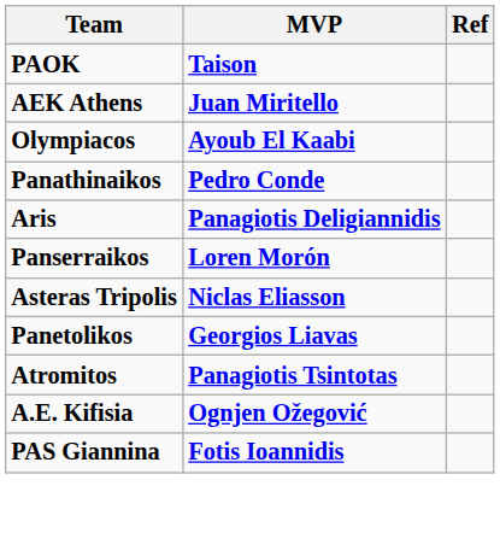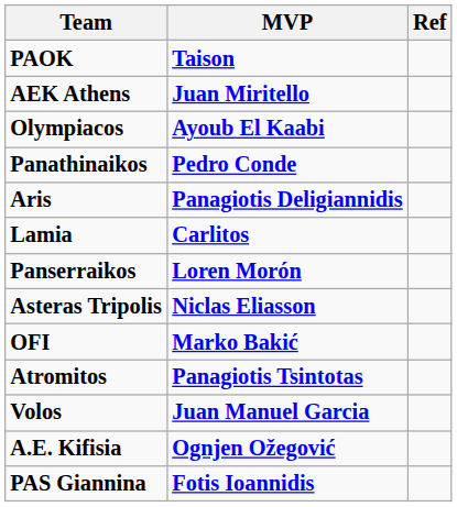 <table class="wikitable sortable" style="text-align: left;">
 <tr>
 <th>Team</th>
 <th>MVP</th>
 <th>Ref</th>
 </tr>
 <tr>
 <td><strong>PAOK</strong></td>
 <td> <strong><a href='#'>Taison</a></strong></td>
 <td align="center"></td>
 </tr>
 <tr>
 <td><strong>AEK Athens</strong></td>
 <td> <strong><a href='#'>Juan Miritello</a></strong></td>
 <td align="center"></td>
 </tr>
 <tr>
 <td><strong>Olympiacos</strong></td>
 <td> <strong><a href='#'>Ayoub El Kaabi</a></strong></td>
 <td align="center"></td>
 </tr>
 <tr>
 <td><strong>Panathinaikos</strong></td>
 <td> <strong><a href='#'>Pedro Conde</a></strong></td>
 <td align="center"></td>
 </tr>
 <tr>
 <td><strong>Aris</strong></td>
 <td> <strong><a href='#'>Panagiotis Deligiannidis</a></strong></td>
 <td align="center"></td>
 </tr>
 <tr>
+<td><strong>Lamia</strong></td>
+<td> <strong><a href='#'>Carlitos</a></strong></td>
+<td align="center"></td>
+</tr>
+<tr>
 <td><strong>Panserraikos</strong></td>
 <td> <strong><a href='#'>Loren Morón</a></strong></td>
 <td align="center"></td>
 </tr>
 <tr>
 <td><strong>Asteras Tripolis</strong></td>
 <td> <strong><a href='#'>Niclas Eliasson</a></strong></td>
 <td align="center"></td>
 </tr>
 <tr>
-<td><strong>Panetolikos</strong></td>
-<td> <strong><a href='#'>Georgios Liavas</a></strong></td>
+<td><strong>OFI</strong></td>
+<td> <strong><a href='#'>Marko Bakić</a></strong></td>
 <td align="center"></td>
 </tr>
 <tr>
 <td><strong>Atromitos</strong></td>
 <td> <strong><a href='#'>Panagiotis Tsintotas</a></strong></td>
+<td align="center"></td>
+</tr>
+<tr>
+<td><strong>Volos</strong></td>
+<td> <strong><a href='#'>Juan Manuel Garcia</a></strong></td>
 <td align="center"></td>
 </tr>
 <tr>
 <td><strong>A.E. Kifisia</strong></td>
 <td> <strong><a href='#'>Ognjen Ožegović</a></strong></td>
 <td align="center"></td>
 </tr>
 <tr>
 <td><strong>PAS Giannina</strong></td>
 <td> <strong><a href='#'>Fotis Ioannidis</a></strong></td>
 <td align="center"></td>
 </tr>
 </table>
